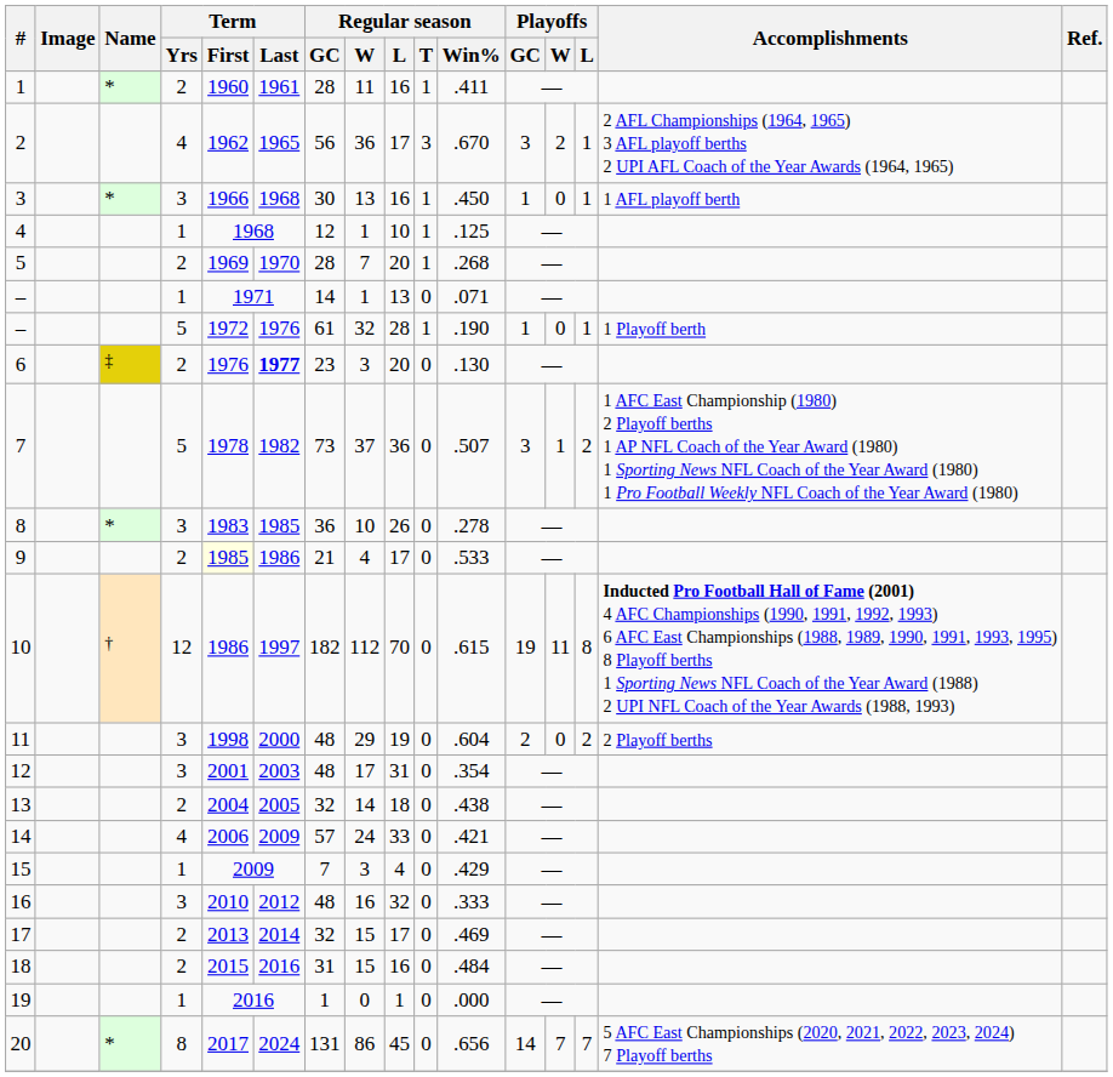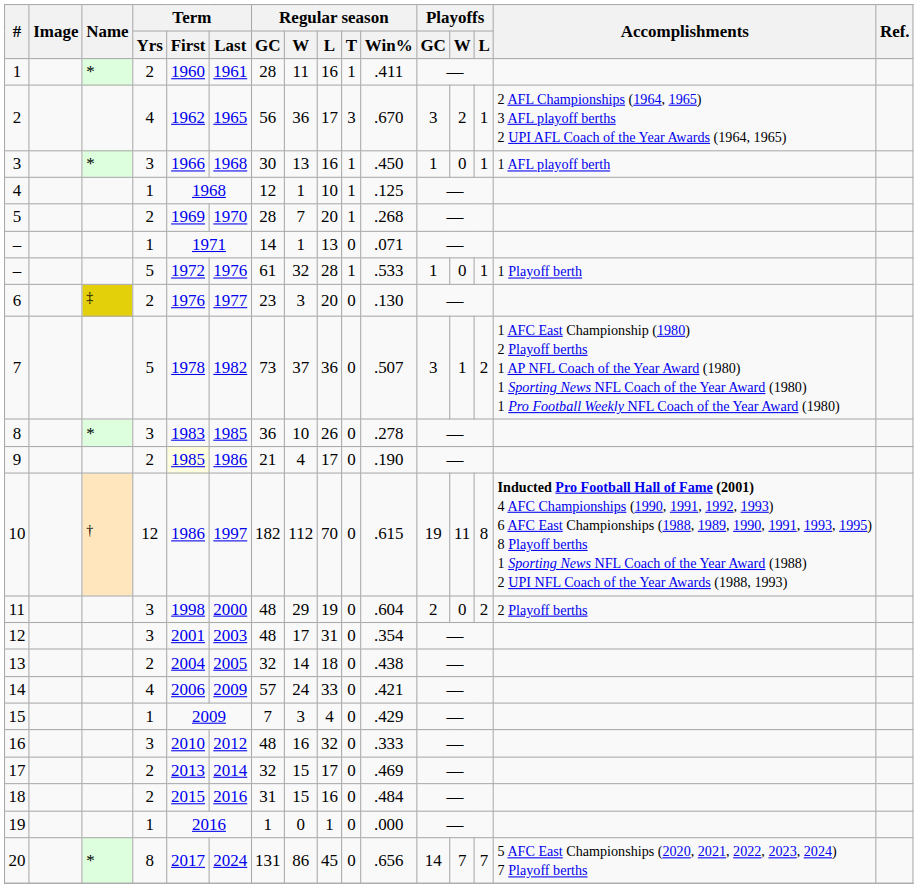 <table class="wikitable sortable" style="text-align:center">
 <tr>
 <th rowspan="2" class="unsortable">#</th>
 <th rowspan="2" class="unsortable">Image</th>
 <th rowspan="2">Name</th>
 <th colspan="3">Term</th>
 <th colspan="5">Regular season</th>
 <th colspan="3">Playoffs</th>
 <th rowspan="2" class="unsortable">Accomplishments</th>
 <th rowspan="2" class="unsortable">Ref.</th>
 </tr>
 <tr>
 <th>Yrs</th>
 <th>First</th>
 <th>Last</th>
 <th>GC</th>
 <th>W</th>
 <th>L</th>
 <th class="unsortable">T</th>
 <th>Win%</th>
 <th>GC</th>
 <th>W</th>
 <th>L</th>
 </tr>
 <tr>
 <td>1</td>
 <td></td>
 <td align="left" style="background-color:#ddffdd">*</td>
 <td>2</td>
 <td><a href='#'>1960</a></td>
 <td><a href='#'>1961</a></td>
 <td>28</td>
 <td>11</td>
 <td>16</td>
 <td>1</td>
 <td>.411</td>
 <td colspan="3">—</td>
 <td></td>
 <td></td>
 </tr>
 <tr>
 <td>2</td>
 <td></td>
 <td align="left"></td>
 <td>4</td>
 <td><a href='#'>1962</a></td>
 <td><a href='#'>1965</a></td>
 <td>56</td>
 <td>36</td>
 <td>17</td>
 <td>3</td>
 <td>.670</td>
 <td>3</td>
 <td>2</td>
 <td>1</td>
 <td align="left"><small>2 <a href='#'>AFL Championships</a> (<a href='#'>1964</a>, <a href='#'>1965</a>)<br>3 <a href='#'>AFL playoff berths</a><br>2 <a href='#'>UPI AFL Coach of the Year Awards</a> (1964, 1965)</small></td>
 <td></td>
 </tr>
 <tr>
 <td>3</td>
 <td></td>
 <td align="left" style="background-color:#ddffdd">*</td>
 <td>3</td>
 <td><a href='#'>1966</a></td>
 <td><a href='#'>1968</a></td>
 <td>30</td>
 <td>13</td>
 <td>16</td>
 <td>1</td>
 <td>.450</td>
 <td>1</td>
 <td>0</td>
 <td>1</td>
 <td align="left"><small>1 <a href='#'>AFL playoff berth</a></small></td>
 <td></td>
 </tr>
 <tr>
 <td>4</td>
 <td></td>
 <td align="left"></td>
 <td>1</td>
 <td colspan="2"><a href='#'>1968</a></td>
 <td>12</td>
 <td>1</td>
 <td>10</td>
 <td>1</td>
 <td>.125</td>
 <td colspan="3">—</td>
 <td></td>
 <td></td>
 </tr>
 <tr>
 <td>5</td>
 <td></td>
 <td align="left"></td>
 <td>2</td>
 <td><a href='#'>1969</a></td>
 <td><a href='#'>1970</a></td>
 <td>28</td>
 <td>7</td>
 <td>20</td>
 <td>1</td>
 <td>.268</td>
 <td colspan="3">—</td>
 <td></td>
 <td></td>
 </tr>
 <tr>
 <td>–</td>
 <td></td>
 <td align="left"></td>
 <td>1</td>
 <td colspan="2"><a href='#'>1971</a></td>
 <td>14</td>
 <td>1</td>
 <td>13</td>
 <td>0</td>
 <td>.071</td>
 <td colspan="3">—</td>
 <td></td>
 <td></td>
 </tr>
 <tr>
 <td>–</td>
 <td></td>
 <td align="left"></td>
 <td>5</td>
 <td><a href='#'>1972</a></td>
 <td><a href='#'>1976</a></td>
 <td>61</td>
 <td>32</td>
 <td>28</td>
 <td>1</td>
-<td>.190</td>
+<td>.533</td>
 <td>1</td>
 <td>0</td>
 <td>1</td>
 <td align="left"><small>1 <a href='#'>Playoff berth</a></small></td>
 <td></td>
 </tr>
 <tr>
 <td>6</td>
 <td></td>
 <td align="left" style="background-color:#E4D00A"> <sup>‡</sup></td>
 <td>2</td>
 <td><a href='#'>1976</a></td>
-<td><strong><a href='#'>1977</a></strong></td>
+<td><a href='#'>1977</a></td>
 <td>23</td>
 <td>3</td>
 <td>20</td>
 <td>0</td>
 <td>.130</td>
 <td colspan="3">—</td>
 <td></td>
 <td></td>
 </tr>
 <tr>
 <td>7</td>
 <td></td>
 <td align="left"></td>
 <td>5</td>
 <td><a href='#'>1978</a></td>
 <td><a href='#'>1982</a></td>
 <td>73</td>
 <td>37</td>
 <td>36</td>
 <td>0</td>
 <td>.507</td>
 <td>3</td>
 <td>1</td>
 <td>2</td>
 <td align="left"><small>1 <a href='#'>AFC East</a> Championship (<a href='#'>1980</a>)<br>2 <a href='#'>Playoff berths</a><br>1 <a href='#'>AP NFL Coach of the Year Award</a> (1980)<br>1 <a href='#'><em>Sporting News</em> NFL Coach of the Year Award</a> (1980)<br>1 <a href='#'><em>Pro Football Weekly</em> NFL Coach of the Year Award</a> (1980)</small></td>
 <td></td>
 </tr>
 <tr>
 <td>8</td>
 <td></td>
 <td align="left" style="background-color:#ddffdd">*</td>
 <td>3</td>
 <td><a href='#'>1983</a></td>
 <td><a href='#'>1985</a></td>
 <td>36</td>
 <td>10</td>
 <td>26</td>
 <td>0</td>
 <td>.278</td>
 <td colspan="3">—</td>
 <td></td>
 <td></td>
 </tr>
 <tr>
 <td>9</td>
 <td></td>
 <td align="left"></td>
 <td>2</td>
 <td style="background: lightyellow;"><a href='#'>1985</a></td>
 <td><a href='#'>1986</a></td>
 <td>21</td>
 <td>4</td>
 <td>17</td>
 <td>0</td>
-<td>.533</td>
+<td>.190</td>
 <td colspan="3">—</td>
 <td></td>
 <td></td>
 </tr>
 <tr>
 <td>10</td>
 <td></td>
 <td align="left" style="background-color:#FFE6BD"> <sup>†</sup></td>
 <td>12</td>
 <td><a href='#'>1986</a></td>
 <td><a href='#'>1997</a></td>
 <td>182</td>
 <td>112</td>
 <td>70</td>
 <td>0</td>
 <td>.615</td>
 <td>19</td>
 <td>11</td>
 <td>8</td>
 <td align="left"><small><strong>Inducted <a href='#'>Pro Football Hall of Fame</a> (2001)</strong><br>4 <a href='#'>AFC Championships</a> (<a href='#'>1990</a>, <a href='#'>1991</a>, <a href='#'>1992</a>, <a href='#'>1993</a>)<br>6 <a href='#'>AFC East</a> Championships (<a href='#'>1988</a>, <a href='#'>1989</a>, <a href='#'>1990</a>, <a href='#'>1991</a>, <a href='#'>1993</a>, <a href='#'>1995</a>)<br>8 <a href='#'>Playoff berths</a><br>1 <a href='#'><em>Sporting News</em> NFL Coach of the Year Award</a> (1988)<br>2 <a href='#'>UPI NFL Coach of the Year Awards</a> (1988, 1993)</small></td>
 <td></td>
 </tr>
 <tr>
 <td>11</td>
 <td></td>
 <td align="left"></td>
 <td>3</td>
 <td><a href='#'>1998</a></td>
 <td><a href='#'>2000</a></td>
 <td>48</td>
 <td>29</td>
 <td>19</td>
 <td>0</td>
 <td>.604</td>
 <td>2</td>
 <td>0</td>
 <td>2</td>
 <td align="left"><small>2 <a href='#'>Playoff berths</a></small></td>
 <td></td>
 </tr>
 <tr>
 <td>12</td>
 <td></td>
 <td align="left"></td>
 <td>3</td>
 <td><a href='#'>2001</a></td>
 <td><a href='#'>2003</a></td>
 <td>48</td>
 <td>17</td>
 <td>31</td>
 <td>0</td>
 <td>.354</td>
 <td colspan="3">—</td>
 <td></td>
 <td></td>
 </tr>
 <tr>
 <td>13</td>
 <td></td>
 <td align="left"></td>
 <td>2</td>
 <td><a href='#'>2004</a></td>
 <td><a href='#'>2005</a></td>
 <td>32</td>
 <td>14</td>
 <td>18</td>
 <td>0</td>
 <td>.438</td>
 <td colspan="3">—</td>
 <td></td>
 <td></td>
 </tr>
 <tr>
 <td>14</td>
 <td></td>
 <td align="left"></td>
 <td>4</td>
 <td><a href='#'>2006</a></td>
 <td><a href='#'>2009</a></td>
 <td>57</td>
 <td>24</td>
 <td>33</td>
 <td>0</td>
 <td>.421</td>
 <td colspan="3">—</td>
 <td></td>
 <td></td>
 </tr>
 <tr>
 <td>15</td>
 <td></td>
 <td align="left"></td>
 <td>1</td>
 <td colspan="2"><a href='#'>2009</a></td>
 <td>7</td>
 <td>3</td>
 <td>4</td>
 <td>0</td>
 <td>.429</td>
 <td colspan="3">—</td>
 <td></td>
 <td></td>
 </tr>
 <tr>
 <td>16</td>
 <td></td>
 <td align="left"></td>
 <td>3</td>
 <td><a href='#'>2010</a></td>
 <td><a href='#'>2012</a></td>
 <td>48</td>
 <td>16</td>
 <td>32</td>
 <td>0</td>
 <td>.333</td>
 <td colspan="3">—</td>
 <td></td>
 <td></td>
 </tr>
 <tr>
 <td>17</td>
 <td></td>
 <td align="left"></td>
 <td>2</td>
 <td><a href='#'>2013</a></td>
 <td><a href='#'>2014</a></td>
 <td>32</td>
 <td>15</td>
 <td>17</td>
 <td>0</td>
 <td>.469</td>
 <td colspan="3">—</td>
 <td></td>
 <td></td>
 </tr>
 <tr>
 <td>18</td>
 <td></td>
 <td align="left"></td>
 <td>2</td>
 <td><a href='#'>2015</a></td>
 <td><a href='#'>2016</a></td>
 <td>31</td>
 <td>15</td>
 <td>16</td>
 <td>0</td>
 <td>.484</td>
 <td colspan="3">—</td>
 <td></td>
 <td></td>
 </tr>
 <tr>
 <td>19</td>
 <td></td>
 <td align="left"></td>
 <td>1</td>
 <td colspan="2"><a href='#'>2016</a></td>
 <td>1</td>
 <td>0</td>
 <td>1</td>
 <td>0</td>
 <td>.000</td>
 <td colspan="3">—</td>
 <td></td>
 <td></td>
 </tr>
 <tr>
 <td>20</td>
 <td></td>
 <td align="left" style="background-color:#ddffdd">*</td>
 <td>8</td>
 <td><a href='#'>2017</a></td>
 <td><a href='#'>2024</a></td>
 <td>131</td>
 <td>86</td>
 <td>45</td>
 <td>0</td>
 <td>.656</td>
 <td>14</td>
 <td>7</td>
 <td>7</td>
 <td align="left"><small>5 <a href='#'>AFC East</a> Championships (<a href='#'>2020</a>, <a href='#'>2021</a>, <a href='#'>2022</a>, <a href='#'>2023</a>, <a href='#'>2024</a>)<br>7 <a href='#'>Playoff berths</a></small></td>
 <td></td>
 </tr>
 <tr>
 </tr>
 </table>
